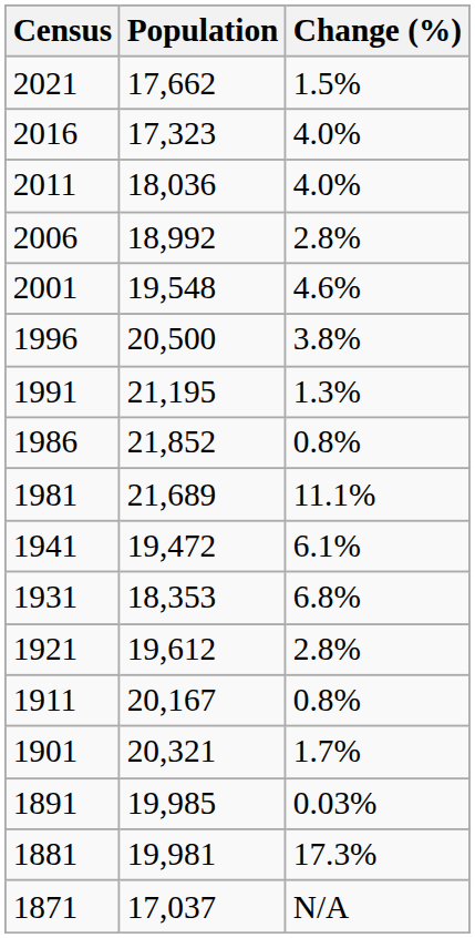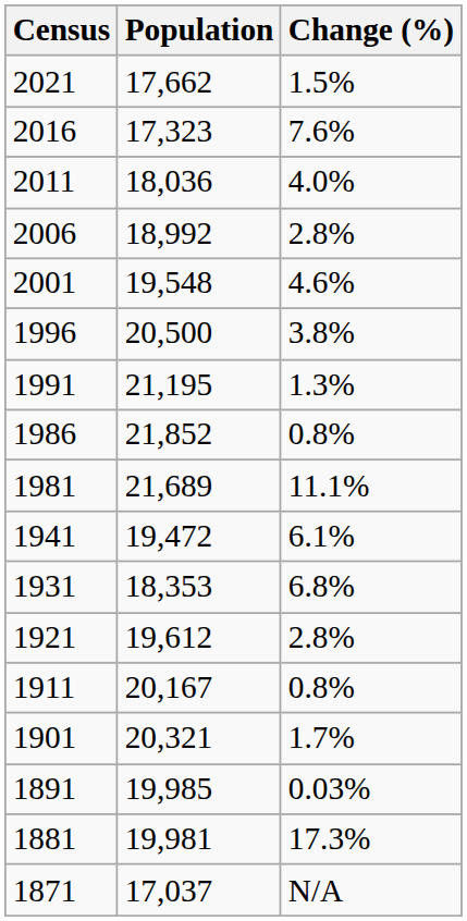 <table class="wikitable">
 <tr>
 <th>Census</th>
 <th>Population</th>
 <th>Change (%)</th>
 </tr>
 <tr>
 <td>2021</td>
 <td>17,662</td>
 <td>1.5%</td>
 </tr>
 <tr>
 <td>2016</td>
 <td>17,323</td>
-<td>4.0%</td>
+<td>7.6%</td>
 </tr>
 <tr>
 <td>2011</td>
 <td>18,036</td>
 <td>4.0%</td>
 </tr>
 <tr>
 <td>2006</td>
 <td>18,992</td>
 <td>2.8%</td>
 </tr>
 <tr>
 <td>2001</td>
 <td>19,548</td>
 <td>4.6%</td>
 </tr>
 <tr>
 <td>1996</td>
 <td>20,500</td>
 <td>3.8%</td>
 </tr>
 <tr>
 <td>1991</td>
 <td>21,195</td>
 <td>1.3%</td>
 </tr>
 <tr>
 <td>1986</td>
 <td>21,852</td>
 <td>0.8%</td>
 </tr>
 <tr>
 <td>1981</td>
 <td>21,689</td>
 <td>11.1%</td>
 </tr>
 <tr>
 <td>1941</td>
 <td>19,472</td>
 <td>6.1%</td>
 </tr>
 <tr>
 <td>1931</td>
 <td>18,353</td>
 <td>6.8%</td>
 </tr>
 <tr>
 <td>1921</td>
 <td>19,612</td>
 <td>2.8%</td>
 </tr>
 <tr>
 <td>1911</td>
 <td>20,167</td>
 <td>0.8%</td>
 </tr>
 <tr>
 <td>1901</td>
 <td>20,321</td>
 <td>1.7%</td>
 </tr>
 <tr>
 <td>1891</td>
 <td>19,985</td>
 <td>0.03%</td>
 </tr>
 <tr>
 <td>1881</td>
 <td>19,981</td>
 <td>17.3%</td>
 </tr>
 <tr>
 <td>1871</td>
 <td>17,037</td>
 <td>N/A</td>
 </tr>
 </table>
